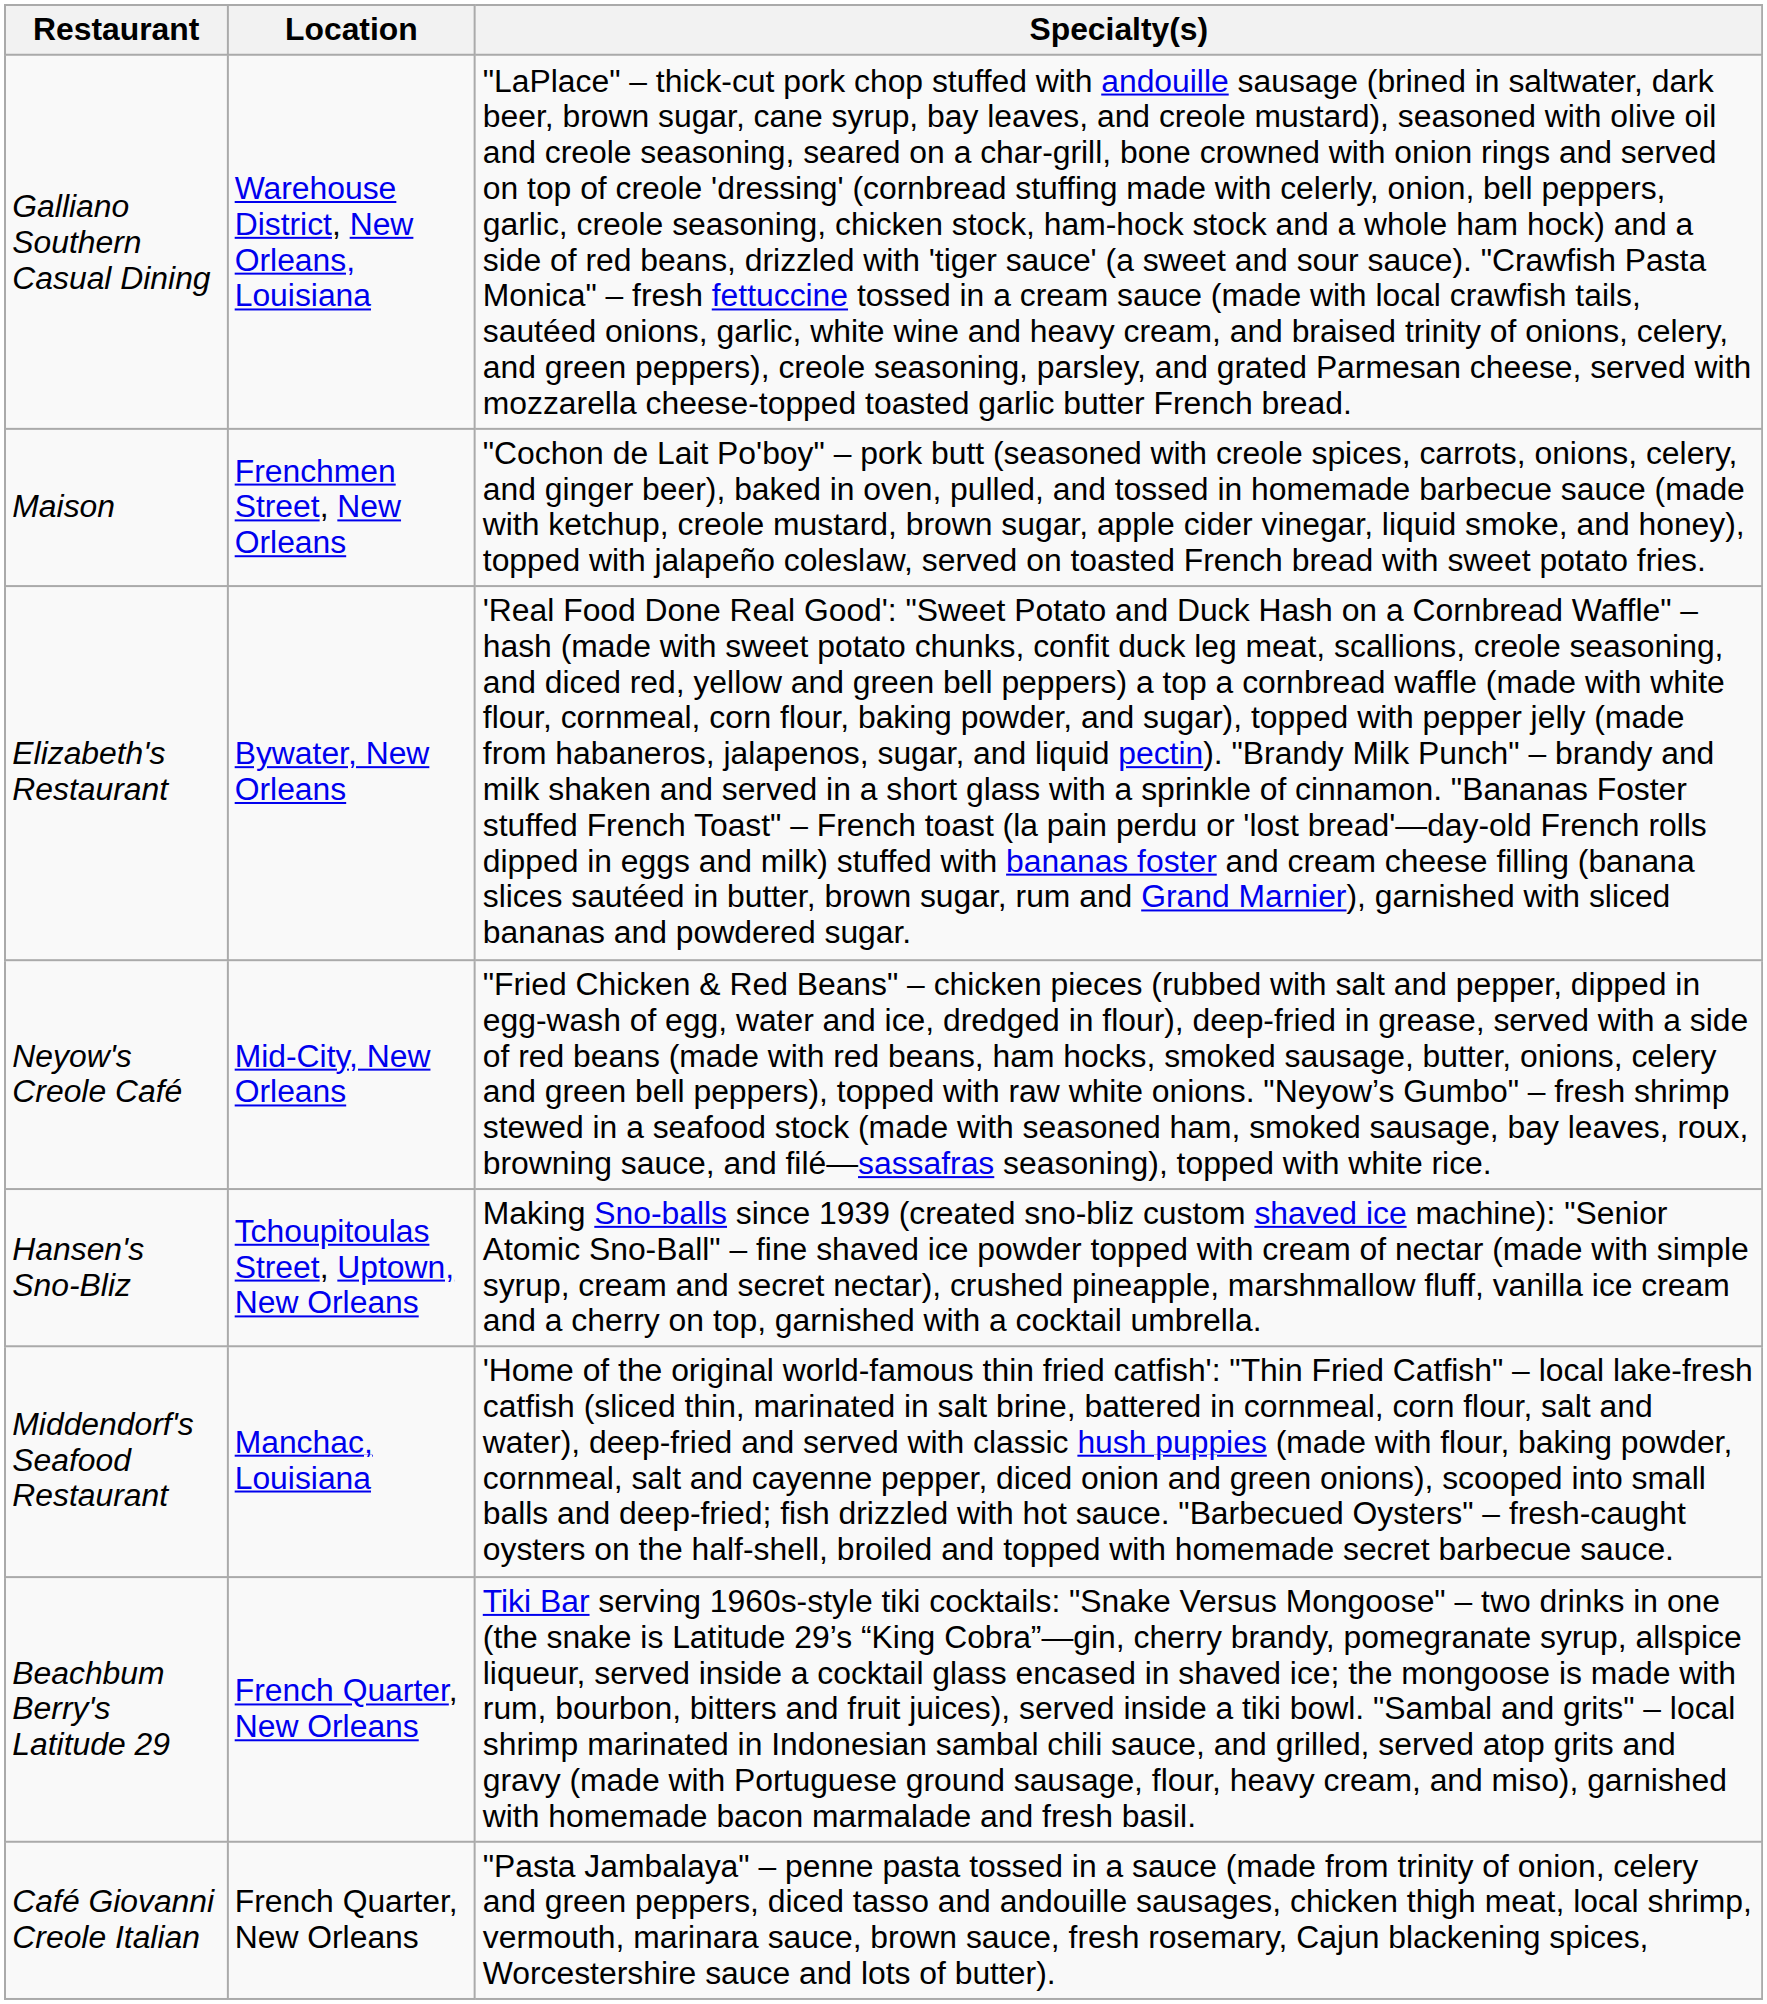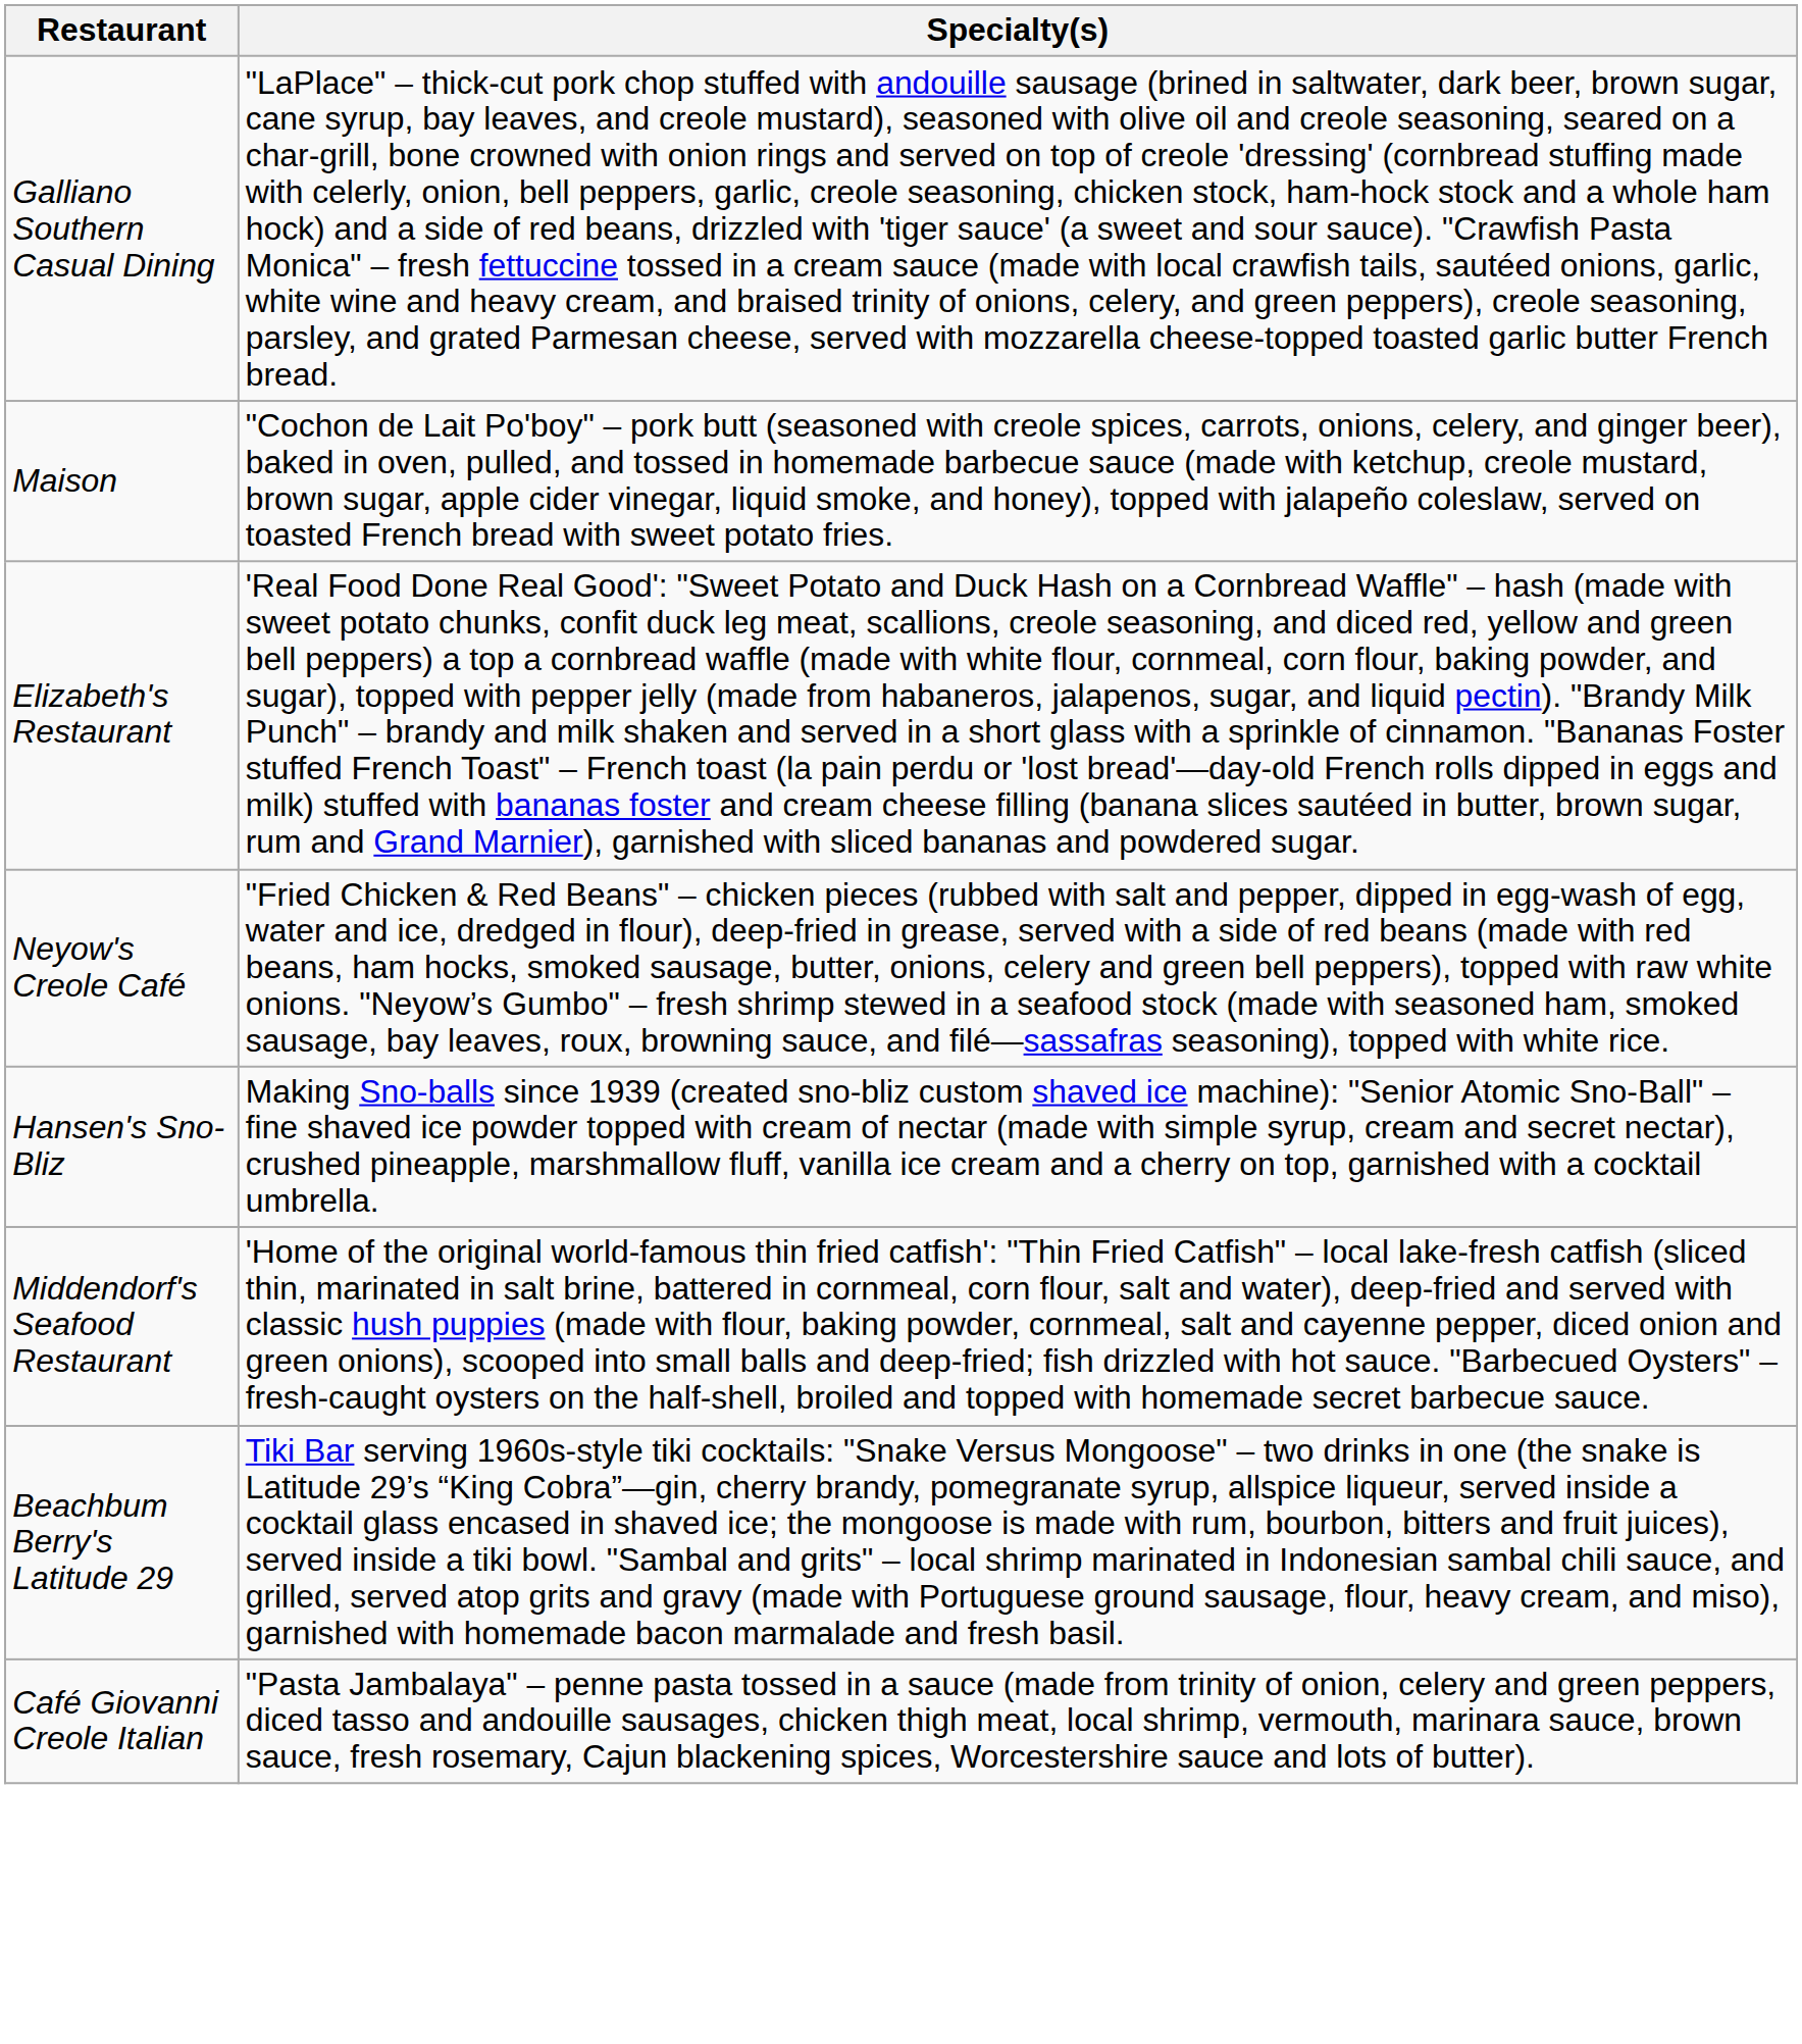 <table class="wikitable" style="width:100%;">
 <tr>
 <th>Restaurant</th>
-<th>Location</th>
 <th>Specialty(s)</th>
 </tr>
 <tr>
 <td><em>Galliano Southern Casual Dining</em></td>
-<td><a href='#'>Warehouse District</a>, <a href='#'>New Orleans, Louisiana</a></td>
 <td>"LaPlace" –  thick-cut pork chop stuffed with <a href='#'>andouille</a> sausage (brined in saltwater, dark beer, brown sugar, cane syrup, bay leaves, and creole mustard), seasoned with olive oil and creole seasoning, seared on a char-grill, bone crowned with onion rings and served on top of creole 'dressing' (cornbread stuffing made with celerly, onion, bell peppers, garlic, creole seasoning, chicken stock, ham-hock stock and a whole ham hock) and a side of red beans, drizzled with 'tiger sauce' (a sweet and sour sauce). "Crawfish Pasta Monica" – fresh <a href='#'>fettuccine</a> tossed in a cream sauce (made with local crawfish tails, sautéed onions, garlic, white wine and heavy cream, and braised trinity of onions, celery, and green peppers), creole seasoning, parsley, and grated Parmesan cheese, served with mozzarella cheese-topped toasted garlic butter French bread.</td>
 </tr>
 <tr>
 <td><em>Maison</em></td>
-<td><a href='#'>Frenchmen Street</a>, <a href='#'>New Orleans</a></td>
 <td>"Cochon de Lait Po'boy" – pork butt (seasoned with creole spices, carrots, onions, celery, and ginger beer), baked in oven, pulled, and tossed in homemade barbecue sauce (made with ketchup, creole mustard, brown sugar, apple cider vinegar, liquid smoke, and honey), topped with jalapeño coleslaw, served on toasted French bread with sweet potato fries.</td>
 </tr>
 <tr>
 <td><em>Elizabeth's Restaurant</em></td>
-<td><a href='#'>Bywater, New Orleans</a></td>
 <td>'Real Food Done Real Good': "Sweet Potato and Duck Hash on a Cornbread Waffle" – hash (made with sweet potato chunks, confit duck leg meat, scallions, creole seasoning, and diced red, yellow and green bell peppers) a top a cornbread waffle (made with white flour, cornmeal, corn flour, baking powder, and sugar), topped with pepper jelly (made from habaneros, jalapenos, sugar, and liquid <a href='#'>pectin</a>). "Brandy Milk Punch" – brandy and milk shaken and served in a short glass with a sprinkle of cinnamon. "Bananas Foster stuffed French Toast" – French toast (la pain perdu or 'lost bread'—day-old French rolls dipped in eggs and milk) stuffed with <a href='#'>bananas foster</a> and cream cheese filling (banana slices sautéed in butter, brown sugar, rum and <a href='#'>Grand Marnier</a>), garnished with sliced bananas and powdered sugar.</td>
 </tr>
 <tr>
 <td><em>Neyow's Creole Café</em></td>
-<td><a href='#'>Mid-City, New Orleans</a></td>
 <td>"Fried Chicken & Red Beans" – chicken pieces (rubbed with salt and pepper, dipped in egg-wash of egg, water and ice, dredged in flour), deep-fried in grease, served with a side of red beans (made with red beans, ham hocks, smoked sausage, butter, onions, celery and green bell peppers), topped with raw white onions. "Neyow’s Gumbo" – fresh shrimp stewed in a seafood stock (made with seasoned ham, smoked sausage, bay leaves, roux, browning sauce, and filé—<a href='#'>sassafras</a> seasoning), topped with white rice.</td>
 </tr>
 <tr>
 <td><em>Hansen's Sno-Bliz</em></td>
-<td><a href='#'>Tchoupitoulas Street</a>, <a href='#'>Uptown, New Orleans</a></td>
 <td>Making <a href='#'>Sno-balls</a> since 1939 (created sno-bliz custom <a href='#'>shaved ice</a> machine): "Senior Atomic Sno-Ball" – fine shaved ice powder topped with cream of nectar (made with simple syrup, cream and secret nectar), crushed pineapple, marshmallow fluff, vanilla ice cream and a cherry on top, garnished with a cocktail umbrella.</td>
 </tr>
 <tr>
 <td><em>Middendorf's Seafood Restaurant</em></td>
-<td><a href='#'>Manchac, Louisiana</a></td>
 <td>'Home of the original world-famous thin fried catfish': "Thin Fried Catfish" – local lake-fresh catfish (sliced thin, marinated in salt brine, battered in cornmeal, corn flour, salt and water), deep-fried and served with classic <a href='#'>hush puppies</a> (made with flour, baking powder, cornmeal, salt and cayenne pepper, diced onion and green onions), scooped into small balls and deep-fried; fish drizzled with hot sauce. "Barbecued Oysters" – fresh-caught oysters on the half-shell, broiled and topped with homemade secret barbecue sauce.</td>
 </tr>
 <tr>
 <td><em>Beachbum Berry's Latitude 29</em></td>
-<td><a href='#'>French Quarter</a>, <a href='#'>New Orleans</a></td>
 <td><a href='#'>Tiki Bar</a> serving 1960s-style tiki cocktails: "Snake Versus Mongoose" – two drinks in one (the snake is Latitude 29’s “King Cobra”—gin, cherry brandy, pomegranate syrup, allspice liqueur, served inside a cocktail glass encased in shaved ice; the mongoose is made with rum, bourbon, bitters and fruit juices), served inside a tiki bowl. "Sambal and grits" – local shrimp marinated in Indonesian sambal chili sauce, and grilled, served atop grits and gravy (made with Portuguese ground sausage, flour, heavy cream, and miso), garnished with homemade bacon marmalade and fresh basil.</td>
 </tr>
 <tr>
 <td><em>Café Giovanni Creole Italian</em></td>
-<td>French Quarter, New Orleans</td>
 <td>"Pasta Jambalaya" – penne pasta tossed in a sauce (made from trinity of onion, celery and green peppers, diced tasso and andouille sausages, chicken thigh meat, local shrimp, vermouth, marinara sauce, brown sauce, fresh rosemary, Cajun blackening spices, Worcestershire sauce and lots of butter).</td>
 </tr>
 </table>
